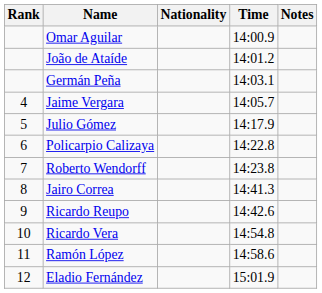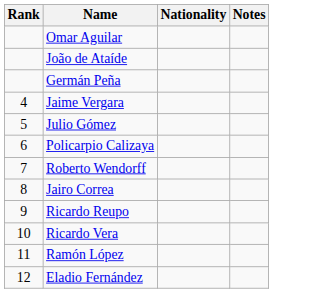 <table class="wikitable sortable" style="text-align:center">
 <tr>
 <th>Rank</th>
 <th>Name</th>
 <th>Nationality</th>
-<th>Time</th>
 <th>Notes</th>
 </tr>
 <tr>
 <td></td>
 <td align=left><a href='#'>Omar Aguilar</a></td>
 <td align=left></td>
-<td>14:00.9</td>
 <td></td>
 </tr>
 <tr>
 <td></td>
 <td align=left><a href='#'>João de Ataíde</a></td>
 <td align=left></td>
-<td>14:01.2</td>
 <td></td>
 </tr>
 <tr>
 <td></td>
 <td align=left><a href='#'>Germán Peña</a></td>
 <td align=left></td>
-<td>14:03.1</td>
 <td></td>
 </tr>
 <tr>
 <td>4</td>
 <td align=left><a href='#'>Jaime Vergara</a></td>
 <td align=left></td>
-<td>14:05.7</td>
 <td></td>
 </tr>
 <tr>
 <td>5</td>
 <td align=left><a href='#'>Julio Gómez</a></td>
 <td align=left></td>
-<td>14:17.9</td>
 <td></td>
 </tr>
 <tr>
 <td>6</td>
 <td align=left><a href='#'>Policarpio Calizaya</a></td>
 <td align=left></td>
-<td>14:22.8</td>
 <td></td>
 </tr>
 <tr>
 <td>7</td>
 <td align=left><a href='#'>Roberto Wendorff</a></td>
 <td align=left></td>
-<td>14:23.8</td>
 <td></td>
 </tr>
 <tr>
 <td>8</td>
 <td align=left><a href='#'>Jairo Correa</a></td>
 <td align=left></td>
-<td>14:41.3</td>
 <td></td>
 </tr>
 <tr>
 <td>9</td>
 <td align=left><a href='#'>Ricardo Reupo</a></td>
 <td align=left></td>
-<td>14:42.6</td>
 <td></td>
 </tr>
 <tr>
 <td>10</td>
 <td align=left><a href='#'>Ricardo Vera</a></td>
 <td align=left></td>
-<td>14:54.8</td>
 <td></td>
 </tr>
 <tr>
 <td>11</td>
 <td align=left><a href='#'>Ramón López</a></td>
 <td align=left></td>
-<td>14:58.6</td>
 <td></td>
 </tr>
 <tr>
 <td>12</td>
 <td align=left><a href='#'>Eladio Fernández</a></td>
 <td align=left></td>
-<td>15:01.9</td>
 <td></td>
 </tr>
 </table>
